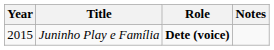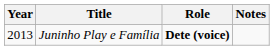 <table class="wikitable">
 <tr>
 <th>Year</th>
 <th>Title</th>
 <th>Role</th>
 <th>Notes</th>
 </tr>
 <tr>
-<td>2015</td>
+<td>2013</td>
 <td><em>Juninho Play e Família</em></td>
 <td><strong>Dete (voice)</strong></td>
 <td></td>
 </tr>
 </table>
